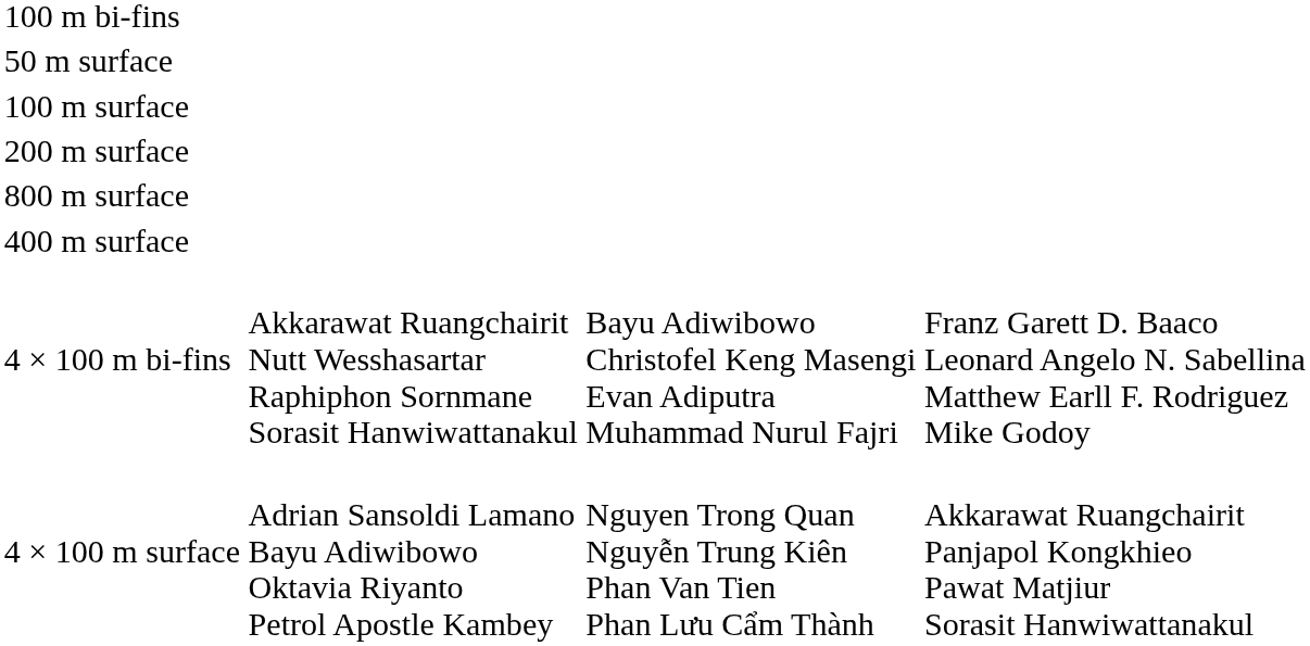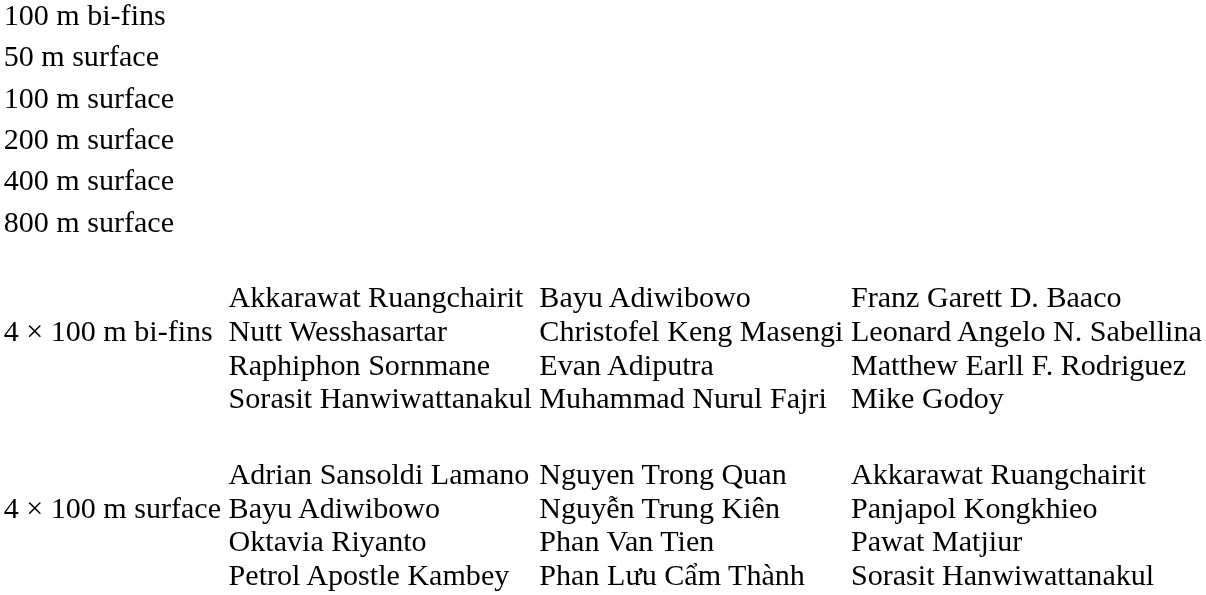 <table>
 <tr>
 <td>100 m bi-fins</td>
 <td></td>
 <td></td>
 <td></td>
 </tr>
 <tr>
 <td>50 m surface</td>
 <td></td>
 <td></td>
 <td></td>
 </tr>
 <tr>
 <td>100 m surface</td>
 <td></td>
 <td></td>
 <td></td>
 </tr>
 <tr>
 <td>200 m surface</td>
 <td></td>
 <td></td>
 <td></td>
 </tr>
 <tr>
-<td>800 m surface</td>
+<td>400 m surface</td>
 <td></td>
 <td></td>
 <td></td>
 </tr>
 <tr>
-<td>400 m surface</td>
+<td>800 m surface</td>
 <td></td>
 <td></td>
 <td></td>
 </tr>
 <tr>
 <td>4 × 100 m bi-fins</td>
 <td><br>Akkarawat Ruangchairit<br>Nutt Wesshasartar<br>Raphiphon Sornmane<br>Sorasit Hanwiwattanakul</td>
 <td nowrap=true><br>Bayu Adiwibowo<br>Christofel Keng Masengi<br>Evan Adiputra<br>Muhammad Nurul Fajri</td>
 <td nowrap=true><br>Franz Garett D. Baaco<br>Leonard Angelo N. Sabellina<br>Matthew Earll F. Rodriguez<br>Mike Godoy</td>
 </tr>
 <tr>
 <td>4 × 100 m surface</td>
 <td nowrap=true><br>Adrian Sansoldi Lamano<br>Bayu Adiwibowo<br>Oktavia Riyanto<br>Petrol Apostle Kambey</td>
 <td><br>Nguyen Trong Quan<br>Nguyễn Trung Kiên<br>Phan Van Tien<br>Phan Lưu Cẩm Thành</td>
 <td><br>Akkarawat Ruangchairit<br>Panjapol Kongkhieo<br>Pawat Matjiur<br>Sorasit Hanwiwattanakul</td>
 </tr>
 </table>
